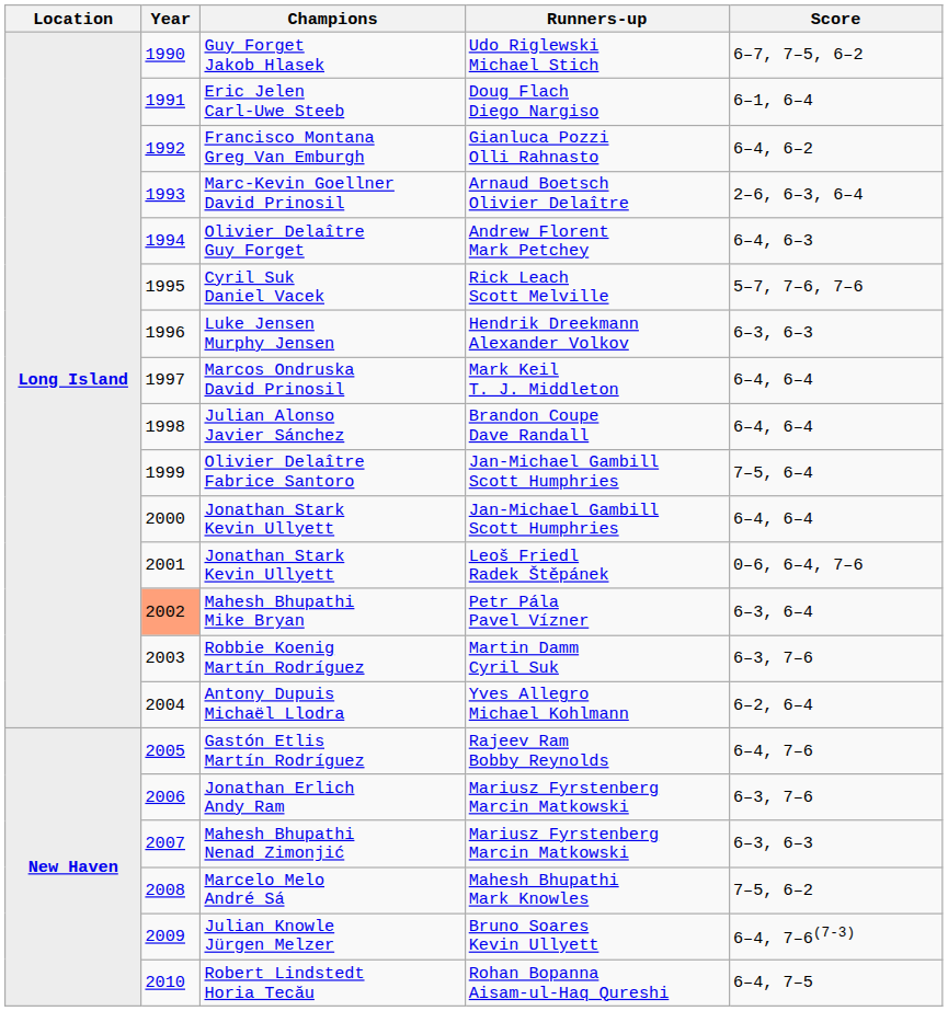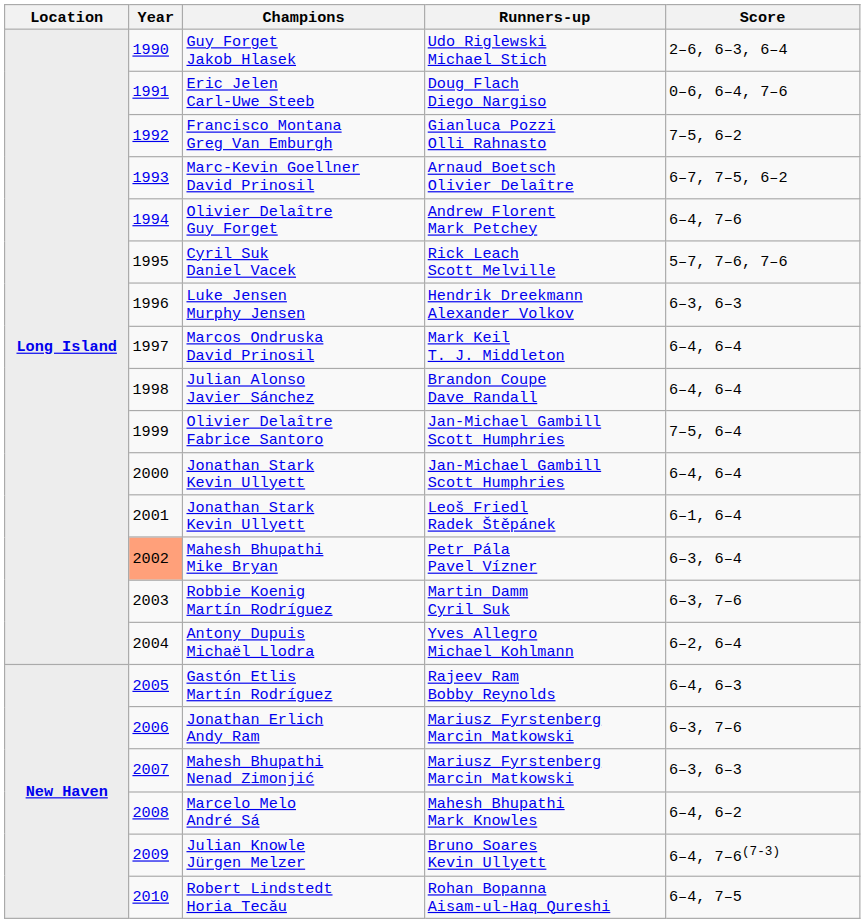 <table class="wikitable">
 <tr>
 <th style="width:100px">Location</th>
 <th style="width:40px">Year</th>
 <th style="width:200px">Champions</th>
 <th style="width:200px">Runners-up</th>
 <th style="width:160px" class="unsortable">Score</th>
 </tr>
 <tr>
 <td rowspan="15" style="background:#ededed" align=center><a href='#'><strong>Long Island</strong></a></td>
 <td><a href='#'>1990</a></td>
 <td> <a href='#'>Guy Forget</a><br> <a href='#'>Jakob Hlasek</a></td>
 <td> <a href='#'>Udo Riglewski</a><br> <a href='#'>Michael Stich</a></td>
-<td>6–7, 7–5, 6–2</td>
+<td>2–6, 6–3, 6–4</td>
 </tr>
 <tr>
 <td><a href='#'>1991</a></td>
 <td> <a href='#'>Eric Jelen</a><br> <a href='#'>Carl-Uwe Steeb</a></td>
 <td> <a href='#'>Doug Flach</a><br> <a href='#'>Diego Nargiso</a></td>
-<td>6–1, 6–4</td>
+<td>0–6, 6–4, 7–6</td>
 </tr>
 <tr>
 <td><a href='#'>1992</a></td>
 <td> <a href='#'>Francisco Montana</a><br> <a href='#'>Greg Van Emburgh</a></td>
 <td> <a href='#'>Gianluca Pozzi</a><br> <a href='#'>Olli Rahnasto</a></td>
-<td>6–4, 6–2</td>
+<td>7–5, 6–2</td>
 </tr>
 <tr>
 <td><a href='#'>1993</a></td>
 <td> <a href='#'>Marc-Kevin Goellner</a><br> <a href='#'>David Prinosil</a></td>
 <td> <a href='#'>Arnaud Boetsch</a><br> <a href='#'>Olivier Delaître</a></td>
-<td>2–6, 6–3, 6–4</td>
+<td>6–7, 7–5, 6–2</td>
 </tr>
 <tr>
 <td><a href='#'>1994</a></td>
 <td> <a href='#'>Olivier Delaître</a><br> <a href='#'>Guy Forget</a></td>
 <td> <a href='#'>Andrew Florent</a><br> <a href='#'>Mark Petchey</a></td>
-<td>6–4, 6–3</td>
+<td>6–4, 7–6</td>
 </tr>
 <tr>
 <td>1995</td>
 <td> <a href='#'>Cyril Suk</a><br> <a href='#'>Daniel Vacek</a></td>
 <td> <a href='#'>Rick Leach</a><br> <a href='#'>Scott Melville</a></td>
 <td>5–7, 7–6, 7–6</td>
 </tr>
 <tr>
 <td>1996</td>
 <td> <a href='#'>Luke Jensen</a><br> <a href='#'>Murphy Jensen</a></td>
 <td> <a href='#'>Hendrik Dreekmann</a><br> <a href='#'>Alexander Volkov</a></td>
 <td>6–3, 6–3</td>
 </tr>
 <tr>
 <td>1997</td>
 <td> <a href='#'>Marcos Ondruska</a><br> <a href='#'>David Prinosil</a></td>
 <td> <a href='#'>Mark Keil</a><br> <a href='#'>T. J. Middleton</a></td>
 <td>6–4, 6–4</td>
 </tr>
 <tr>
 <td>1998</td>
 <td> <a href='#'>Julian Alonso</a><br> <a href='#'>Javier Sánchez</a></td>
 <td> <a href='#'>Brandon Coupe</a><br> <a href='#'>Dave Randall</a></td>
 <td>6–4, 6–4</td>
 </tr>
 <tr>
 <td>1999</td>
 <td> <a href='#'>Olivier Delaître</a><br> <a href='#'>Fabrice Santoro</a></td>
 <td> <a href='#'>Jan-Michael Gambill</a><br> <a href='#'>Scott Humphries</a></td>
 <td>7–5, 6–4</td>
 </tr>
 <tr>
 <td>2000</td>
 <td> <a href='#'>Jonathan Stark</a><br> <a href='#'>Kevin Ullyett</a></td>
 <td> <a href='#'>Jan-Michael Gambill</a><br> <a href='#'>Scott Humphries</a></td>
 <td>6–4, 6–4</td>
 </tr>
 <tr>
 <td>2001</td>
 <td> <a href='#'>Jonathan Stark</a><br> <a href='#'>Kevin Ullyett</a></td>
 <td> <a href='#'>Leoš Friedl</a><br> <a href='#'>Radek Štěpánek</a></td>
-<td>0–6, 6–4, 7–6</td>
+<td>6–1, 6–4</td>
 </tr>
 <tr>
 <td style="background: lightsalmon;">2002</td>
 <td> <a href='#'>Mahesh Bhupathi</a><br> <a href='#'>Mike Bryan</a></td>
 <td> <a href='#'>Petr Pála</a><br> <a href='#'>Pavel Vízner</a></td>
 <td>6–3, 6–4</td>
 </tr>
 <tr>
 <td>2003</td>
 <td> <a href='#'>Robbie Koenig</a><br> <a href='#'>Martín Rodríguez</a></td>
 <td> <a href='#'>Martin Damm</a><br> <a href='#'>Cyril Suk</a></td>
 <td>6–3, 7–6</td>
 </tr>
 <tr>
 <td>2004</td>
 <td> <a href='#'>Antony Dupuis</a><br> <a href='#'>Michaël Llodra</a></td>
 <td> <a href='#'>Yves Allegro</a><br> <a href='#'>Michael Kohlmann</a></td>
 <td>6–2, 6–4</td>
 </tr>
 <tr>
 <td rowspan="6" style="background:#ededed" align=center><a href='#'><strong>New Haven</strong></a></td>
 <td><a href='#'>2005</a></td>
 <td> <a href='#'>Gastón Etlis</a><br> <a href='#'>Martín Rodríguez</a></td>
 <td> <a href='#'>Rajeev Ram</a><br> <a href='#'>Bobby Reynolds</a></td>
-<td>6–4, 7–6</td>
+<td>6–4, 6–3</td>
 </tr>
 <tr>
 <td><a href='#'>2006</a></td>
 <td> <a href='#'>Jonathan Erlich</a><br> <a href='#'>Andy Ram</a></td>
 <td> <a href='#'>Mariusz Fyrstenberg</a><br> <a href='#'>Marcin Matkowski</a></td>
 <td>6–3, 7–6</td>
 </tr>
 <tr>
 <td><a href='#'>2007</a></td>
 <td> <a href='#'>Mahesh Bhupathi</a><br> <a href='#'>Nenad Zimonjić</a></td>
 <td> <a href='#'>Mariusz Fyrstenberg</a><br> <a href='#'>Marcin Matkowski</a></td>
 <td>6–3, 6–3</td>
 </tr>
 <tr>
 <td><a href='#'>2008</a></td>
 <td> <a href='#'>Marcelo Melo</a><br> <a href='#'>André Sá</a></td>
 <td> <a href='#'>Mahesh Bhupathi</a><br> <a href='#'>Mark Knowles</a></td>
-<td>7–5, 6–2</td>
+<td>6–4, 6–2</td>
 </tr>
 <tr>
 <td><a href='#'>2009</a></td>
 <td> <a href='#'>Julian Knowle</a><br> <a href='#'>Jürgen Melzer</a></td>
 <td> <a href='#'>Bruno Soares</a><br> <a href='#'>Kevin Ullyett</a></td>
 <td>6–4, 7–6<sup>(7-3)</sup></td>
 </tr>
 <tr>
 <td><a href='#'>2010</a></td>
 <td> <a href='#'>Robert Lindstedt</a><br> <a href='#'>Horia Tecău</a></td>
 <td> <a href='#'>Rohan Bopanna</a><br> <a href='#'>Aisam-ul-Haq Qureshi</a></td>
 <td>6–4, 7–5</td>
 </tr>
 </table>
